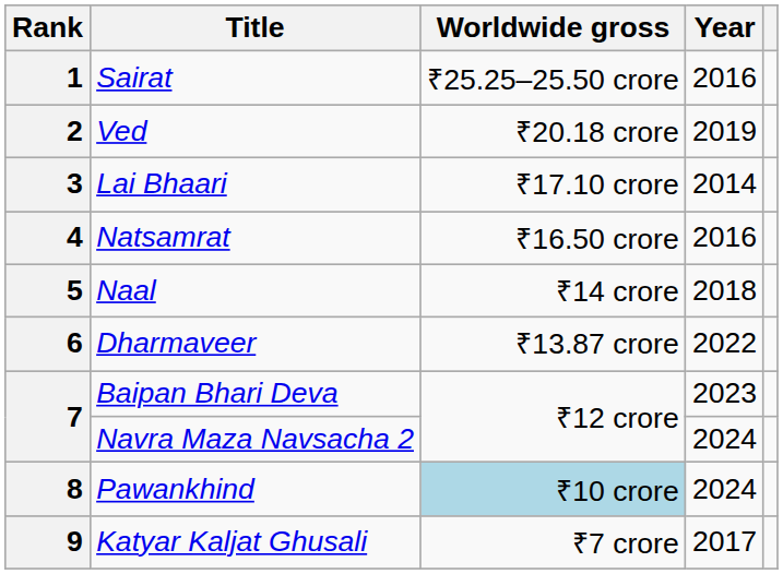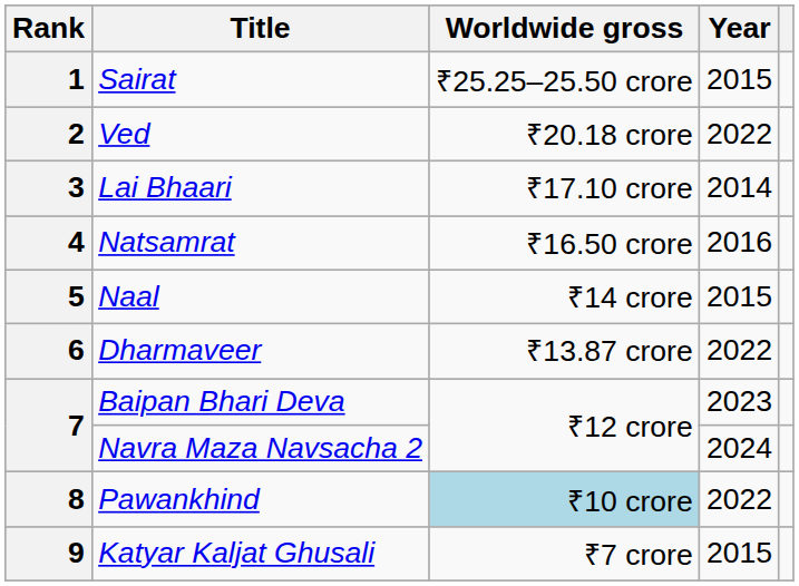 <table class="wikitable sortable plainrowheaders">
 <tr>
 <th scope="col">Rank</th>
 <th scope="col">Title</th>
 <th scope="col">Worldwide gross</th>
 <th scope="col">Year</th>
 <th scope="col" class="unsortable"></th>
 </tr>
 <tr>
 <th scope="row" style=text-align:right>1</th>
 <td><em><a href='#'>Sairat</a></em></td>
 <td align="right">₹25.25–25.50 crore</td>
-<td align="center">2016</td>
+<td align="center">2015</td>
 <td align="center"></td>
 </tr>
 <tr>
 <th scope="row" style=text-align:right>2</th>
 <td><a href='#'><em>Ved</em></a></td>
 <td align="right">₹20.18 crore</td>
-<td align="center">2019</td>
+<td align="center">2022</td>
 <td align="center"></td>
 </tr>
 <tr>
 <th scope="row" style=text-align:right>3</th>
 <td><em><a href='#'>Lai Bhaari</a></em></td>
 <td align="right">₹17.10 crore</td>
 <td align="center">2014</td>
 <td align="center"></td>
 </tr>
 <tr>
 <th scope="row" style=text-align:right>4</th>
 <td><em><a href='#'>Natsamrat</a></em></td>
 <td align="right">₹16.50 crore</td>
 <td align="center">2016</td>
 <td align="center"></td>
 </tr>
 <tr>
 <th scope="row" style=text-align:right>5</th>
 <td><a href='#'><em>Naal</em></a></td>
 <td align="right">₹14 crore</td>
-<td align="center">2018</td>
+<td align="center">2015</td>
 <td align="center"></td>
 </tr>
 <tr>
 <th scope="row" style="text-align:right">6</th>
 <td><em><a href='#'>Dharmaveer</a></em></td>
 <td align="right">₹13.87 crore</td>
 <td align="center">2022</td>
 <td align="center"></td>
 </tr>
 <tr>
 <th rowspan="2" scope="row" style="text-align:right">7</th>
 <td><em><a href='#'>Baipan Bhari Deva</a></em></td>
 <td rowspan="2" align="right">₹12 crore</td>
 <td align="center">2023</td>
 <td align="center"></td>
 </tr>
 <tr>
 <td><em><a href='#'>Navra Maza Navsacha 2</a></em></td>
 <td align="center">2024</td>
 <td align="center"></td>
 </tr>
 <tr>
 <th scope="row" style="text-align:right">8</th>
 <td><em><a href='#'>Pawankhind</a></em></td>
 <td align="right" style="background: lightblue;">₹10 crore</td>
-<td align="center">2024</td>
+<td align="center">2022</td>
 <td align="center"></td>
 </tr>
 <tr>
 <th scope="row" style="text-align:right">9</th>
 <td><a href='#'><em>Katyar Kaljat Ghusali</em></a></td>
 <td align="right">₹7 crore</td>
-<td align="center">2017</td>
+<td align="center">2015</td>
 <td align="center"></td>
 </tr>
 </table>
